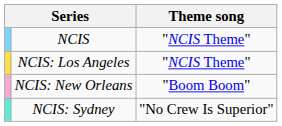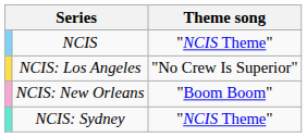 <table class="wikitable" style="text-align:center;">
 <tr>
 <th scope="col" colspan="2">Series</th>
 <th scope="col">Theme song</th>
 </tr>
 <tr>
 <td scope="row" style="background:#7dd3fc"></td>
 <td><em>NCIS</em></td>
 <td>"<a href='#'><em>NCIS</em> Theme</a>"</td>
 </tr>
 <tr>
 <td scope="row" style="background:#fde047;"></td>
 <td><em>NCIS: Los Angeles</em></td>
-<td>"<a href='#'><em>NCIS</em> Theme</a>"</td>
+<td>"No Crew Is Superior"</td>
 </tr>
 <tr>
 <td scope="row" style="background:#f9a8d4"></td>
 <td><em>NCIS: New Orleans</em></td>
 <td>"<a href='#'>Boom Boom</a>"</td>
 </tr>
 <tr>
 <td scope="row" style="background:#5eead4"></td>
 <td><em>NCIS: Sydney</em></td>
-<td>"No Crew Is Superior"</td>
+<td>"<a href='#'><em>NCIS</em> Theme</a>"</td>
 </tr>
 </table>
